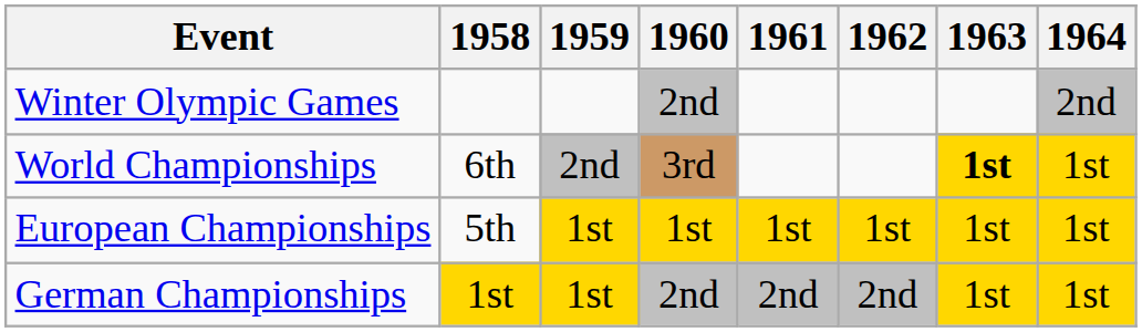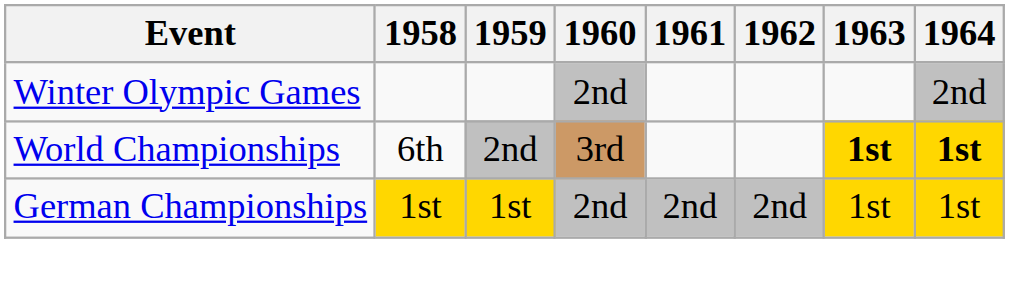 <table class="wikitable" style="text-align:center">
 <tr>
 <th>Event</th>
 <th>1958</th>
 <th>1959</th>
 <th>1960</th>
 <th>1961</th>
 <th>1962</th>
 <th>1963</th>
 <th>1964</th>
 </tr>
 <tr>
 <td align=left><a href='#'>Winter Olympic Games</a></td>
 <td></td>
 <td></td>
 <td bgcolor=silver>2nd</td>
 <td></td>
 <td></td>
 <td></td>
 <td bgcolor=silver>2nd</td>
 </tr>
 <tr>
 <td align=left><a href='#'>World Championships</a></td>
 <td>6th</td>
 <td bgcolor=silver>2nd</td>
 <td bgcolor=cc9966>3rd</td>
 <td></td>
 <td></td>
 <td bgcolor=gold><strong>1st</strong></td>
-<td bgcolor=gold>1st</td>
-</tr>
-<tr>
-<td align=left><a href='#'>European Championships</a></td>
-<td>5th</td>
-<td bgcolor=gold>1st</td>
-<td bgcolor=gold>1st</td>
-<td bgcolor=gold>1st</td>
-<td bgcolor=gold>1st</td>
-<td bgcolor=gold>1st</td>
-<td bgcolor=gold>1st</td>
+<td bgcolor=gold><strong>1st</strong></td>
 </tr>
 <tr>
 <td align=left><a href='#'>German Championships</a></td>
 <td bgcolor=gold>1st</td>
 <td bgcolor=gold>1st</td>
 <td bgcolor=silver>2nd</td>
 <td bgcolor=silver>2nd</td>
 <td bgcolor=silver>2nd</td>
 <td bgcolor=gold>1st</td>
 <td bgcolor=gold>1st</td>
 </tr>
 </table>
